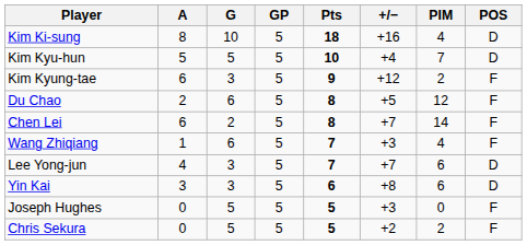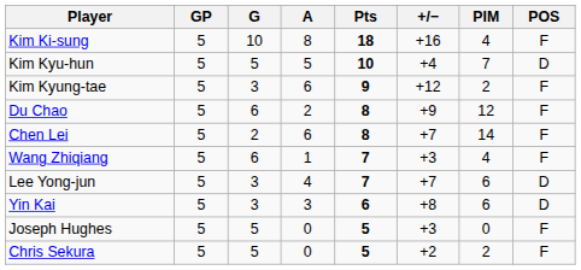 <table class="wikitable sortable" style="text-align:center;">
 <tr>
 <th width="175px">Player</th>
+<th width="50px">GP</th>
+<th width="50px">G</th>
 <th width="50px">A</th>
-<th width="50px">G</th>
-<th width="50px">GP</th>
 <th width="60px">Pts</th>
 <th width="60px">+/−</th>
 <th width="50px">PIM</th>
 <th width="60px">POS</th>
 </tr>
 <tr>
 <td style="text-align:left;"> <a href='#'>Kim Ki-sung</a></td>
+<td>5</td>
+<td>10</td>
 <td>8</td>
-<td>10</td>
-<td>5</td>
 <td><strong>18</strong></td>
 <td>+16</td>
 <td>4</td>
-<td>D</td>
+<td>F</td>
 </tr>
 <tr>
 <td style="text-align:left;"> Kim Kyu-hun</td>
 <td>5</td>
 <td>5</td>
 <td>5</td>
 <td><strong>10</strong></td>
 <td>+4</td>
 <td>7</td>
 <td>D</td>
 </tr>
 <tr>
 <td style="text-align:left;"> Kim Kyung-tae</td>
+<td>5</td>
+<td>3</td>
 <td>6</td>
-<td>3</td>
-<td>5</td>
 <td><strong>9</strong></td>
 <td>+12</td>
 <td>2</td>
 <td>F</td>
 </tr>
 <tr>
 <td style="text-align:left;"> <a href='#'>Du Chao</a></td>
+<td>5</td>
+<td>6</td>
 <td>2</td>
-<td>6</td>
-<td>5</td>
 <td><strong>8</strong></td>
-<td>+5</td>
+<td>+9</td>
 <td>12</td>
 <td>F</td>
 </tr>
 <tr>
 <td style="text-align:left;"> <a href='#'>Chen Lei</a></td>
+<td>5</td>
+<td>2</td>
 <td>6</td>
-<td>2</td>
-<td>5</td>
 <td><strong>8</strong></td>
 <td>+7</td>
 <td>14</td>
 <td>F</td>
 </tr>
 <tr>
 <td style="text-align:left;"> <a href='#'>Wang Zhiqiang</a></td>
+<td>5</td>
+<td>6</td>
 <td>1</td>
-<td>6</td>
-<td>5</td>
 <td><strong>7</strong></td>
 <td>+3</td>
 <td>4</td>
 <td>F</td>
 </tr>
 <tr>
 <td style="text-align:left;"> Lee Yong-jun</td>
+<td>5</td>
+<td>3</td>
 <td>4</td>
-<td>3</td>
-<td>5</td>
 <td><strong>7</strong></td>
 <td>+7</td>
 <td>6</td>
 <td>D</td>
 </tr>
 <tr>
 <td style="text-align:left;"> <a href='#'>Yin Kai</a></td>
+<td>5</td>
 <td>3</td>
 <td>3</td>
-<td>5</td>
 <td><strong>6</strong></td>
 <td>+8</td>
 <td>6</td>
 <td>D</td>
 </tr>
 <tr>
 <td style="text-align:left;"> Joseph Hughes</td>
-<td>0</td>
 <td>5</td>
 <td>5</td>
+<td>0</td>
 <td><strong>5</strong></td>
 <td>+3</td>
 <td>0</td>
 <td>F</td>
 </tr>
 <tr>
 <td style="text-align:left;"> <a href='#'>Chris Sekura</a></td>
-<td>0</td>
 <td>5</td>
 <td>5</td>
+<td>0</td>
 <td><strong>5</strong></td>
 <td>+2</td>
 <td>2</td>
 <td>F</td>
 </tr>
 </table>
